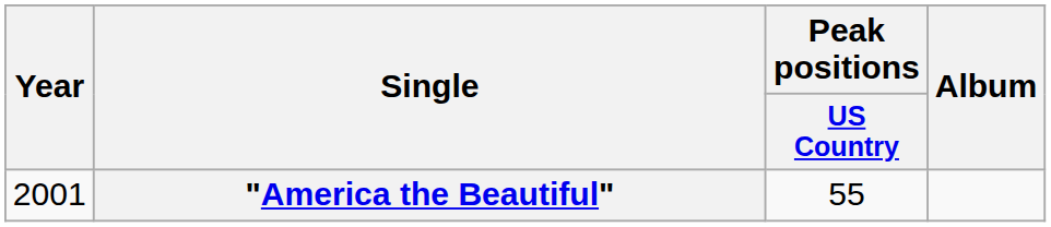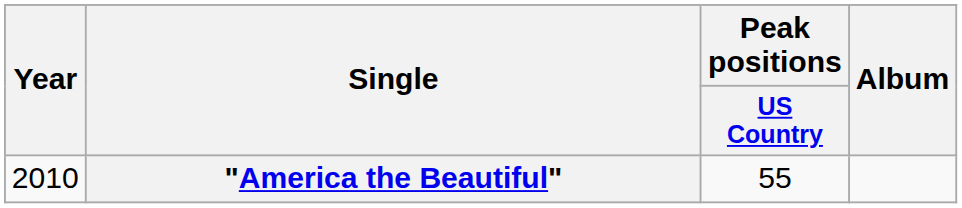 <table class="wikitable plainrowheaders" style="text-align:center;">
 <tr>
 <th rowspan="2">Year</th>
 <th rowspan="2" style="width:20em;">Single</th>
 <th>Peak positions</th>
 <th rowspan="2">Album</th>
 </tr>
 <tr style="font-size:smaller;">
 <th width="60"><a href='#'>US Country</a><br></th>
 </tr>
 <tr>
-<td>2001</td>
+<td>2010</td>
 <th scope="row">"<a href='#'>America the Beautiful</a>"</th>
 <td>55</td>
 <td></td>
 </tr>
 </table>
